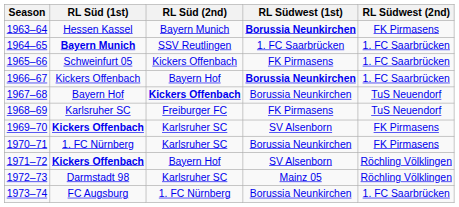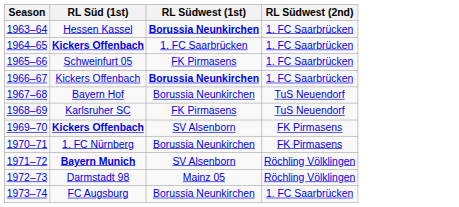 <table class="wikitable">
 <tr>
 <th>Season</th>
 <th>RL Süd (1st)</th>
-<th>RL Süd (2nd)</th>
 <th>RL Südwest (1st)</th>
 <th>RL Südwest (2nd)</th>
 </tr>
 <tr align="center">
 <td><a href='#'>1963–64</a></td>
 <td><a href='#'>Hessen Kassel</a></td>
-<td><a href='#'>Bayern Munich</a></td>
 <td><strong><a href='#'>Borussia Neunkirchen</a></strong></td>
-<td><a href='#'>FK Pirmasens</a></td>
+<td><a href='#'>1. FC Saarbrücken</a></td>
 </tr>
 <tr align="center">
 <td><a href='#'>1964–65</a></td>
-<td><strong><a href='#'>Bayern Munich</a></strong></td>
-<td><a href='#'>SSV Reutlingen</a></td>
+<td><strong><a href='#'>Kickers Offenbach</a></strong></td>
 <td><a href='#'>1. FC Saarbrücken</a></td>
 <td><a href='#'>1. FC Saarbrücken</a></td>
 </tr>
 <tr align="center">
 <td><a href='#'>1965–66</a></td>
 <td><a href='#'>Schweinfurt 05</a></td>
-<td><a href='#'>Kickers Offenbach</a></td>
 <td><a href='#'>FK Pirmasens</a></td>
 <td><a href='#'>1. FC Saarbrücken</a></td>
 </tr>
 <tr align="center">
 <td><a href='#'>1966–67</a></td>
 <td><a href='#'>Kickers Offenbach</a></td>
-<td><a href='#'>Bayern Hof</a></td>
 <td><strong><a href='#'>Borussia Neunkirchen</a></strong></td>
 <td><a href='#'>1. FC Saarbrücken</a></td>
 </tr>
 <tr align="center">
 <td><a href='#'>1967–68</a></td>
 <td><a href='#'>Bayern Hof</a></td>
-<td><strong><a href='#'>Kickers Offenbach</a></strong></td>
 <td><a href='#'>Borussia Neunkirchen</a></td>
 <td><a href='#'>TuS Neuendorf</a></td>
 </tr>
 <tr align="center">
 <td><a href='#'>1968–69</a></td>
 <td><a href='#'>Karlsruher SC</a></td>
-<td><a href='#'>Freiburger FC</a></td>
 <td><a href='#'>FK Pirmasens</a></td>
 <td><a href='#'>TuS Neuendorf</a></td>
 </tr>
 <tr align="center">
 <td><a href='#'>1969–70</a></td>
 <td><strong><a href='#'>Kickers Offenbach</a></strong></td>
-<td><a href='#'>Karlsruher SC</a></td>
 <td><a href='#'>SV Alsenborn</a></td>
 <td><a href='#'>FK Pirmasens</a></td>
 </tr>
 <tr align="center">
 <td><a href='#'>1970–71</a></td>
 <td><a href='#'>1. FC Nürnberg</a></td>
-<td><a href='#'>Karlsruher SC</a></td>
 <td><a href='#'>Borussia Neunkirchen</a></td>
 <td><a href='#'>FK Pirmasens</a></td>
 </tr>
 <tr align="center">
 <td><a href='#'>1971–72</a></td>
-<td><strong><a href='#'>Kickers Offenbach</a></strong></td>
-<td><a href='#'>Bayern Hof</a></td>
+<td><strong><a href='#'>Bayern Munich</a></strong></td>
 <td><a href='#'>SV Alsenborn</a></td>
 <td><a href='#'>Röchling Völklingen</a></td>
 </tr>
 <tr align="center">
 <td><a href='#'>1972–73</a></td>
 <td><a href='#'>Darmstadt 98</a></td>
-<td><a href='#'>Karlsruher SC</a></td>
 <td><a href='#'>Mainz 05</a></td>
 <td><a href='#'>Röchling Völklingen</a></td>
 </tr>
 <tr align="center">
 <td><a href='#'>1973–74</a></td>
 <td><a href='#'>FC Augsburg</a></td>
-<td><a href='#'>1. FC Nürnberg</a></td>
 <td><a href='#'>Borussia Neunkirchen</a></td>
 <td><a href='#'>1. FC Saarbrücken</a></td>
 </tr>
 </table>
